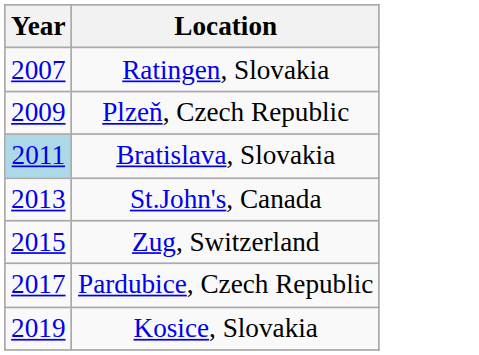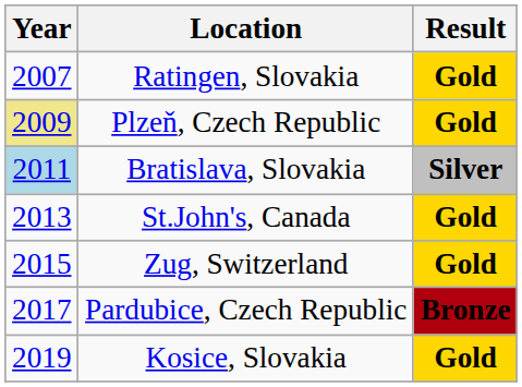 <table class="wikitable" style="text-align:center;">
 <tr>
 <th>Year</th>
 <th>Location</th>
+<th>Result</th>
 </tr>
 <tr>
 <td><a href='#'>2007</a></td>
 <td><a href='#'>Ratingen</a>, Slovakia</td>
+<td bgcolor=gold><strong>Gold</strong></td>
 </tr>
 <tr>
-<td><a href='#'>2009</a></td>
+<td style="background: khaki;"><a href='#'>2009</a></td>
 <td><a href='#'>Plzeň</a>, Czech Republic</td>
+<td bgcolor=gold><strong>Gold</strong></td>
 </tr>
 <tr>
 <td style="background: lightblue;"><a href='#'>2011</a></td>
 <td><a href='#'>Bratislava</a>, Slovakia</td>
+<td bgcolor=silver><strong>Silver</strong></td>
 </tr>
 <tr>
 <td><a href='#'>2013</a></td>
 <td><a href='#'>St.John's</a>, Canada</td>
+<td bgcolor=gold><strong>Gold</strong></td>
 </tr>
 <tr>
 <td><a href='#'>2015</a></td>
 <td><a href='#'>Zug</a>, Switzerland</td>
+<td bgcolor=gold><strong>Gold</strong></td>
 </tr>
 <tr>
 <td><a href='#'>2017</a></td>
 <td><a href='#'>Pardubice</a>, Czech Republic</td>
+<td bgcolor=bronze><strong>Bronze</strong></td>
 </tr>
 <tr>
 <td><a href='#'>2019</a></td>
 <td><a href='#'>Kosice</a>, Slovakia</td>
+<td bgcolor=gold><strong>Gold</strong></td>
 </tr>
 </table>
